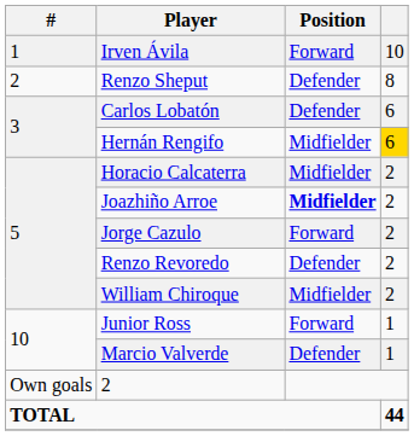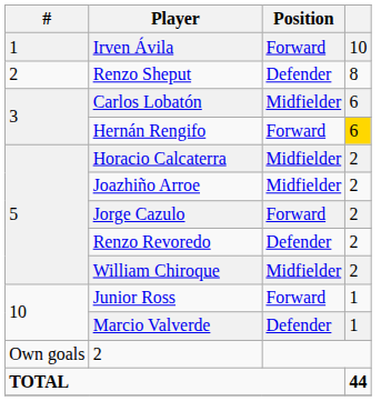 <table class="wikitable">
 <tr>
 <th>#</th>
 <th style="width:150px;">Player</th>
 <th>Position</th>
 <th></th>
 </tr>
 <tr align=Left bgcolor="F1F1F1">
 <td>1</td>
 <td> <a href='#'>Irven Ávila</a></td>
 <td><a href='#'>Forward</a></td>
 <td>10</td>
 </tr>
 <tr align=Left>
 <td>2</td>
 <td> <a href='#'>Renzo Sheput</a></td>
 <td><a href='#'>Defender</a></td>
 <td>8</td>
 </tr>
 <tr align=Left bgcolor="F1F1F1">
 <td rowspan=2>3</td>
 <td> <a href='#'>Carlos Lobatón</a></td>
-<td><a href='#'>Defender</a></td>
+<td><a href='#'>Midfielder</a></td>
 <td>6</td>
 </tr>
 <tr align=Left>
 <td> <a href='#'>Hernán Rengifo</a></td>
-<td><a href='#'>Midfielder</a></td>
+<td><a href='#'>Forward</a></td>
 <td style="background: gold;">6</td>
 </tr>
 <tr align=Left bgcolor="F1F1F1">
 <td rowspan=5>5</td>
 <td> <a href='#'>Horacio Calcaterra</a></td>
 <td><a href='#'>Midfielder</a></td>
 <td>2</td>
 </tr>
 <tr align=Left>
 <td> <a href='#'>Joazhiño Arroe</a></td>
-<td><strong><a href='#'>Midfielder</a></strong></td>
+<td><a href='#'>Midfielder</a></td>
 <td>2</td>
 </tr>
 <tr align=Left bgcolor="F1F1F1">
 <td> <a href='#'>Jorge Cazulo</a></td>
 <td><a href='#'>Forward</a></td>
 <td>2</td>
 </tr>
 <tr align=Left>
 <td> <a href='#'>Renzo Revoredo</a></td>
 <td><a href='#'>Defender</a></td>
 <td>2</td>
 </tr>
 <tr align=Left bgcolor="F1F1F1">
 <td> <a href='#'>William Chiroque</a></td>
 <td><a href='#'>Midfielder</a></td>
 <td>2</td>
 </tr>
 <tr align=Left>
 <td rowspan=2>10</td>
 <td> <a href='#'>Junior Ross</a></td>
 <td><a href='#'>Forward</a></td>
 <td>1</td>
 </tr>
 <tr align=Left bgcolor="F1F1F1">
 <td> <a href='#'>Marcio Valverde</a></td>
 <td><a href='#'>Defender</a></td>
 <td>1</td>
 </tr>
 <tr align=Left>
 <td>Own goals</td>
 <td>2</td>
 </tr>
 <tr>
 <td colspan=3><strong>TOTAL</strong></td>
 <td><strong>44</strong></td>
 </tr>
 <tr>
 </tr>
 </table>
